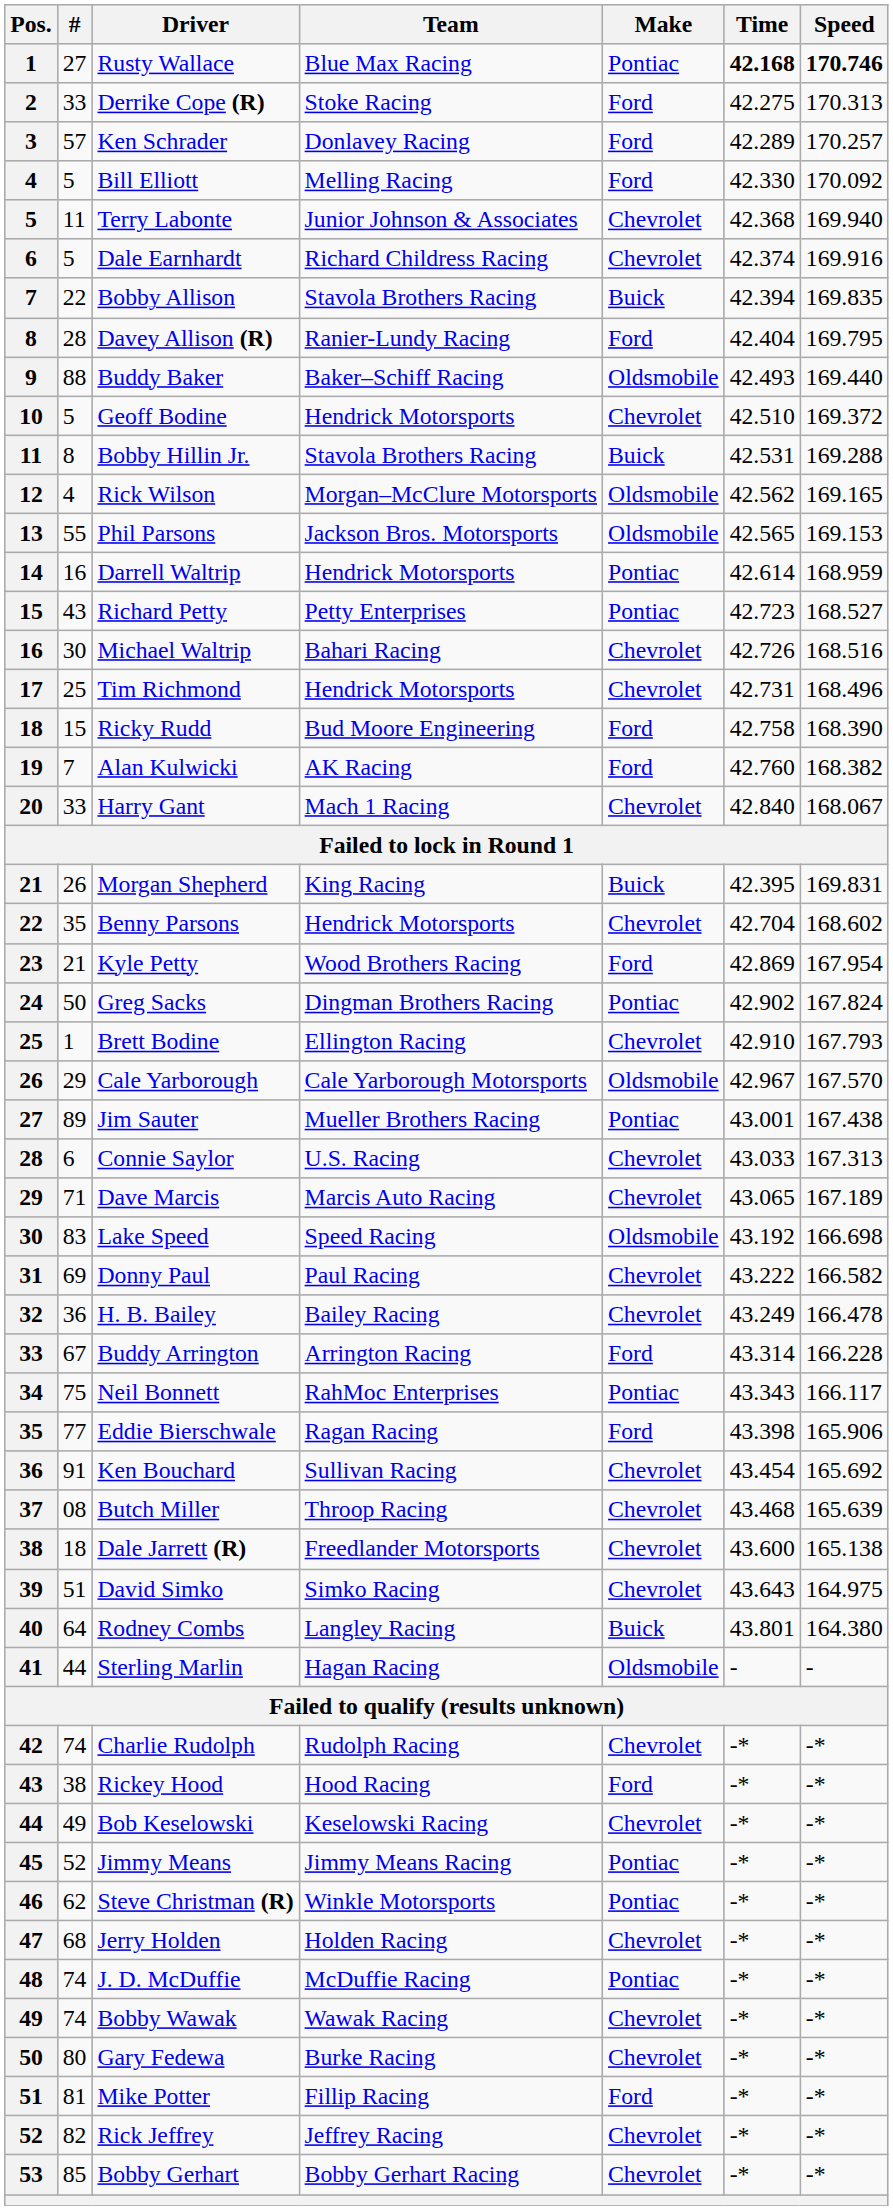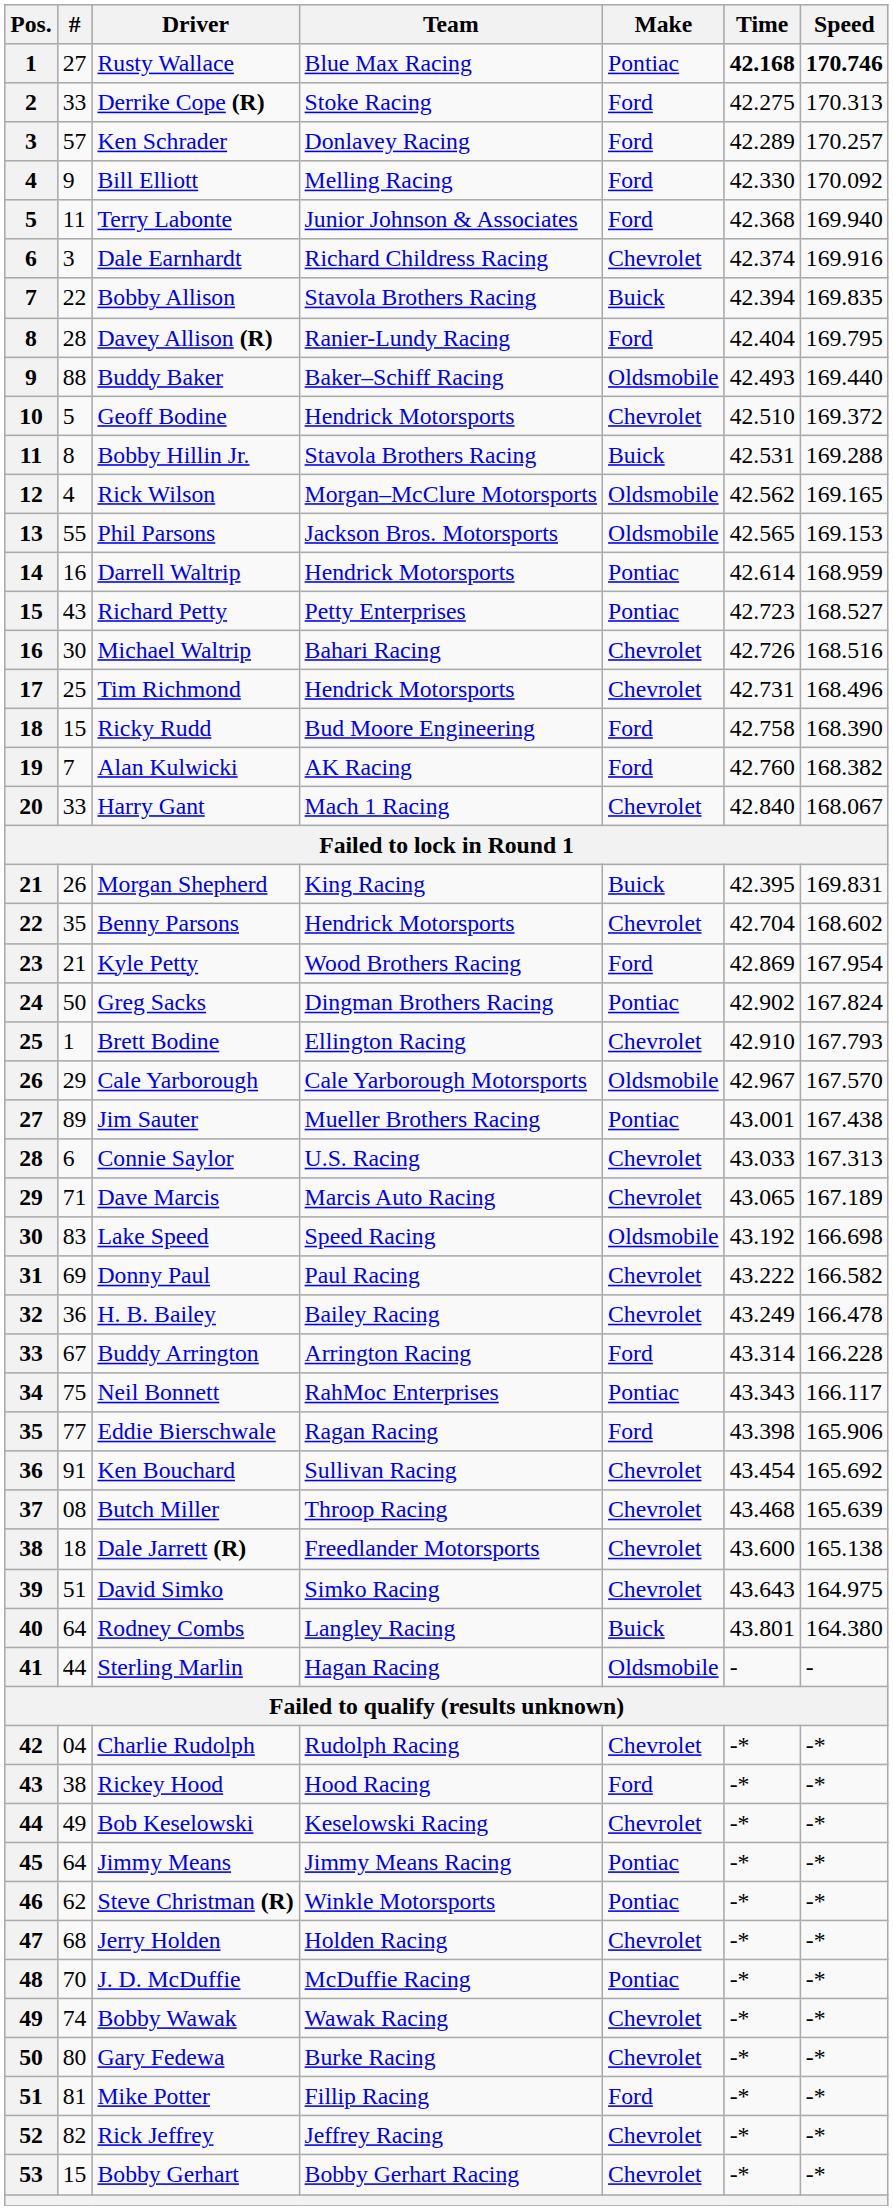 <table class="wikitable" style="font-size:95%">
 <tr>
 <th>Pos.</th>
 <th>#</th>
 <th>Driver</th>
 <th>Team</th>
 <th>Make</th>
 <th>Time</th>
 <th>Speed</th>
 </tr>
 <tr>
 <th>1</th>
 <td>27</td>
 <td><a href='#'>Rusty Wallace</a></td>
 <td><a href='#'>Blue Max Racing</a></td>
 <td><a href='#'>Pontiac</a></td>
 <td><strong>42.168</strong></td>
 <td><strong>170.746</strong></td>
 </tr>
 <tr>
 <th>2</th>
 <td>33</td>
 <td><a href='#'>Derrike Cope</a> <strong>(R)</strong></td>
 <td><a href='#'>Stoke Racing</a></td>
 <td><a href='#'>Ford</a></td>
 <td>42.275</td>
 <td>170.313</td>
 </tr>
 <tr>
 <th>3</th>
 <td>57</td>
 <td><a href='#'>Ken Schrader</a></td>
 <td><a href='#'>Donlavey Racing</a></td>
 <td><a href='#'>Ford</a></td>
 <td>42.289</td>
 <td>170.257</td>
 </tr>
 <tr>
 <th>4</th>
-<td>5</td>
+<td>9</td>
 <td><a href='#'>Bill Elliott</a></td>
 <td><a href='#'>Melling Racing</a></td>
 <td><a href='#'>Ford</a></td>
 <td>42.330</td>
 <td>170.092</td>
 </tr>
 <tr>
 <th>5</th>
 <td>11</td>
 <td><a href='#'>Terry Labonte</a></td>
 <td><a href='#'>Junior Johnson & Associates</a></td>
-<td><a href='#'>Chevrolet</a></td>
+<td><a href='#'>Ford</a></td>
 <td>42.368</td>
 <td>169.940</td>
 </tr>
 <tr>
 <th>6</th>
-<td>5</td>
+<td>3</td>
 <td><a href='#'>Dale Earnhardt</a></td>
 <td><a href='#'>Richard Childress Racing</a></td>
 <td><a href='#'>Chevrolet</a></td>
 <td>42.374</td>
 <td>169.916</td>
 </tr>
 <tr>
 <th>7</th>
 <td>22</td>
 <td><a href='#'>Bobby Allison</a></td>
 <td><a href='#'>Stavola Brothers Racing</a></td>
 <td><a href='#'>Buick</a></td>
 <td>42.394</td>
 <td>169.835</td>
 </tr>
 <tr>
 <th>8</th>
 <td>28</td>
 <td><a href='#'>Davey Allison</a> <strong>(R)</strong></td>
 <td><a href='#'>Ranier-Lundy Racing</a></td>
 <td><a href='#'>Ford</a></td>
 <td>42.404</td>
 <td>169.795</td>
 </tr>
 <tr>
 <th>9</th>
 <td>88</td>
 <td><a href='#'>Buddy Baker</a></td>
 <td><a href='#'>Baker–Schiff Racing</a></td>
 <td><a href='#'>Oldsmobile</a></td>
 <td>42.493</td>
 <td>169.440</td>
 </tr>
 <tr>
 <th>10</th>
 <td>5</td>
 <td><a href='#'>Geoff Bodine</a></td>
 <td><a href='#'>Hendrick Motorsports</a></td>
 <td><a href='#'>Chevrolet</a></td>
 <td>42.510</td>
 <td>169.372</td>
 </tr>
 <tr>
 <th>11</th>
 <td>8</td>
 <td><a href='#'>Bobby Hillin Jr.</a></td>
 <td><a href='#'>Stavola Brothers Racing</a></td>
 <td><a href='#'>Buick</a></td>
 <td>42.531</td>
 <td>169.288</td>
 </tr>
 <tr>
 <th>12</th>
 <td>4</td>
 <td><a href='#'>Rick Wilson</a></td>
 <td><a href='#'>Morgan–McClure Motorsports</a></td>
 <td><a href='#'>Oldsmobile</a></td>
 <td>42.562</td>
 <td>169.165</td>
 </tr>
 <tr>
 <th>13</th>
 <td>55</td>
 <td><a href='#'>Phil Parsons</a></td>
 <td><a href='#'>Jackson Bros. Motorsports</a></td>
 <td><a href='#'>Oldsmobile</a></td>
 <td>42.565</td>
 <td>169.153</td>
 </tr>
 <tr>
 <th>14</th>
 <td>16</td>
 <td><a href='#'>Darrell Waltrip</a></td>
 <td><a href='#'>Hendrick Motorsports</a></td>
 <td><a href='#'>Pontiac</a></td>
 <td>42.614</td>
 <td>168.959</td>
 </tr>
 <tr>
 <th>15</th>
 <td>43</td>
 <td><a href='#'>Richard Petty</a></td>
 <td><a href='#'>Petty Enterprises</a></td>
 <td><a href='#'>Pontiac</a></td>
 <td>42.723</td>
 <td>168.527</td>
 </tr>
 <tr>
 <th>16</th>
 <td>30</td>
 <td><a href='#'>Michael Waltrip</a></td>
 <td><a href='#'>Bahari Racing</a></td>
 <td><a href='#'>Chevrolet</a></td>
 <td>42.726</td>
 <td>168.516</td>
 </tr>
 <tr>
 <th>17</th>
 <td>25</td>
 <td><a href='#'>Tim Richmond</a></td>
 <td><a href='#'>Hendrick Motorsports</a></td>
 <td><a href='#'>Chevrolet</a></td>
 <td>42.731</td>
 <td>168.496</td>
 </tr>
 <tr>
 <th>18</th>
 <td>15</td>
 <td><a href='#'>Ricky Rudd</a></td>
 <td><a href='#'>Bud Moore Engineering</a></td>
 <td><a href='#'>Ford</a></td>
 <td>42.758</td>
 <td>168.390</td>
 </tr>
 <tr>
 <th>19</th>
 <td>7</td>
 <td><a href='#'>Alan Kulwicki</a></td>
 <td><a href='#'>AK Racing</a></td>
 <td><a href='#'>Ford</a></td>
 <td>42.760</td>
 <td>168.382</td>
 </tr>
 <tr>
 <th>20</th>
 <td>33</td>
 <td><a href='#'>Harry Gant</a></td>
 <td><a href='#'>Mach 1 Racing</a></td>
 <td><a href='#'>Chevrolet</a></td>
 <td>42.840</td>
 <td>168.067</td>
 </tr>
 <tr>
 <th colspan="7">Failed to lock in Round 1</th>
 </tr>
 <tr>
 <th>21</th>
 <td>26</td>
 <td><a href='#'>Morgan Shepherd</a></td>
 <td><a href='#'>King Racing</a></td>
 <td><a href='#'>Buick</a></td>
 <td>42.395</td>
 <td>169.831</td>
 </tr>
 <tr>
 <th>22</th>
 <td>35</td>
 <td><a href='#'>Benny Parsons</a></td>
 <td><a href='#'>Hendrick Motorsports</a></td>
 <td><a href='#'>Chevrolet</a></td>
 <td>42.704</td>
 <td>168.602</td>
 </tr>
 <tr>
 <th>23</th>
 <td>21</td>
 <td><a href='#'>Kyle Petty</a></td>
 <td><a href='#'>Wood Brothers Racing</a></td>
 <td><a href='#'>Ford</a></td>
 <td>42.869</td>
 <td>167.954</td>
 </tr>
 <tr>
 <th>24</th>
 <td>50</td>
 <td><a href='#'>Greg Sacks</a></td>
 <td><a href='#'>Dingman Brothers Racing</a></td>
 <td><a href='#'>Pontiac</a></td>
 <td>42.902</td>
 <td>167.824</td>
 </tr>
 <tr>
 <th>25</th>
 <td>1</td>
 <td><a href='#'>Brett Bodine</a></td>
 <td><a href='#'>Ellington Racing</a></td>
 <td><a href='#'>Chevrolet</a></td>
 <td>42.910</td>
 <td>167.793</td>
 </tr>
 <tr>
 <th>26</th>
 <td>29</td>
 <td><a href='#'>Cale Yarborough</a></td>
 <td><a href='#'>Cale Yarborough Motorsports</a></td>
 <td><a href='#'>Oldsmobile</a></td>
 <td>42.967</td>
 <td>167.570</td>
 </tr>
 <tr>
 <th>27</th>
 <td>89</td>
 <td><a href='#'>Jim Sauter</a></td>
 <td><a href='#'>Mueller Brothers Racing</a></td>
 <td><a href='#'>Pontiac</a></td>
 <td>43.001</td>
 <td>167.438</td>
 </tr>
 <tr>
 <th>28</th>
 <td>6</td>
 <td><a href='#'>Connie Saylor</a></td>
 <td><a href='#'>U.S. Racing</a></td>
 <td><a href='#'>Chevrolet</a></td>
 <td>43.033</td>
 <td>167.313</td>
 </tr>
 <tr>
 <th>29</th>
 <td>71</td>
 <td><a href='#'>Dave Marcis</a></td>
 <td><a href='#'>Marcis Auto Racing</a></td>
 <td><a href='#'>Chevrolet</a></td>
 <td>43.065</td>
 <td>167.189</td>
 </tr>
 <tr>
 <th>30</th>
 <td>83</td>
 <td><a href='#'>Lake Speed</a></td>
 <td><a href='#'>Speed Racing</a></td>
 <td><a href='#'>Oldsmobile</a></td>
 <td>43.192</td>
 <td>166.698</td>
 </tr>
 <tr>
 <th>31</th>
 <td>69</td>
 <td><a href='#'>Donny Paul</a></td>
 <td><a href='#'>Paul Racing</a></td>
 <td><a href='#'>Chevrolet</a></td>
 <td>43.222</td>
 <td>166.582</td>
 </tr>
 <tr>
 <th>32</th>
 <td>36</td>
 <td><a href='#'>H. B. Bailey</a></td>
 <td><a href='#'>Bailey Racing</a></td>
 <td><a href='#'>Chevrolet</a></td>
 <td>43.249</td>
 <td>166.478</td>
 </tr>
 <tr>
 <th>33</th>
 <td>67</td>
 <td><a href='#'>Buddy Arrington</a></td>
 <td><a href='#'>Arrington Racing</a></td>
 <td><a href='#'>Ford</a></td>
 <td>43.314</td>
 <td>166.228</td>
 </tr>
 <tr>
 <th>34</th>
 <td>75</td>
 <td><a href='#'>Neil Bonnett</a></td>
 <td><a href='#'>RahMoc Enterprises</a></td>
 <td><a href='#'>Pontiac</a></td>
 <td>43.343</td>
 <td>166.117</td>
 </tr>
 <tr>
 <th>35</th>
 <td>77</td>
 <td><a href='#'>Eddie Bierschwale</a></td>
 <td><a href='#'>Ragan Racing</a></td>
 <td><a href='#'>Ford</a></td>
 <td>43.398</td>
 <td>165.906</td>
 </tr>
 <tr>
 <th>36</th>
 <td>91</td>
 <td><a href='#'>Ken Bouchard</a></td>
 <td><a href='#'>Sullivan Racing</a></td>
 <td><a href='#'>Chevrolet</a></td>
 <td>43.454</td>
 <td>165.692</td>
 </tr>
 <tr>
 <th>37</th>
 <td>08</td>
 <td><a href='#'>Butch Miller</a></td>
 <td><a href='#'>Throop Racing</a></td>
 <td><a href='#'>Chevrolet</a></td>
 <td>43.468</td>
 <td>165.639</td>
 </tr>
 <tr>
 <th>38</th>
 <td>18</td>
 <td><a href='#'>Dale Jarrett</a> <strong>(R)</strong></td>
 <td><a href='#'>Freedlander Motorsports</a></td>
 <td><a href='#'>Chevrolet</a></td>
 <td>43.600</td>
 <td>165.138</td>
 </tr>
 <tr>
 <th>39</th>
 <td>51</td>
 <td><a href='#'>David Simko</a></td>
 <td><a href='#'>Simko Racing</a></td>
 <td><a href='#'>Chevrolet</a></td>
 <td>43.643</td>
 <td>164.975</td>
 </tr>
 <tr>
 <th>40</th>
 <td>64</td>
 <td><a href='#'>Rodney Combs</a></td>
 <td><a href='#'>Langley Racing</a></td>
 <td><a href='#'>Buick</a></td>
 <td>43.801</td>
 <td>164.380</td>
 </tr>
 <tr>
 <th>41</th>
 <td>44</td>
 <td><a href='#'>Sterling Marlin</a></td>
 <td><a href='#'>Hagan Racing</a></td>
 <td><a href='#'>Oldsmobile</a></td>
 <td>-</td>
 <td>-</td>
 </tr>
 <tr>
 <th colspan="7">Failed to qualify (results unknown)</th>
 </tr>
 <tr>
 <th>42</th>
-<td>74</td>
+<td>04</td>
 <td><a href='#'>Charlie Rudolph</a></td>
 <td><a href='#'>Rudolph Racing</a></td>
 <td><a href='#'>Chevrolet</a></td>
 <td>-*</td>
 <td>-*</td>
 </tr>
 <tr>
 <th>43</th>
 <td>38</td>
 <td><a href='#'>Rickey Hood</a></td>
 <td><a href='#'>Hood Racing</a></td>
 <td><a href='#'>Ford</a></td>
 <td>-*</td>
 <td>-*</td>
 </tr>
 <tr>
 <th>44</th>
 <td>49</td>
 <td><a href='#'>Bob Keselowski</a></td>
 <td><a href='#'>Keselowski Racing</a></td>
 <td><a href='#'>Chevrolet</a></td>
 <td>-*</td>
 <td>-*</td>
 </tr>
 <tr>
 <th>45</th>
-<td>52</td>
+<td>64</td>
 <td><a href='#'>Jimmy Means</a></td>
 <td><a href='#'>Jimmy Means Racing</a></td>
 <td><a href='#'>Pontiac</a></td>
 <td>-*</td>
 <td>-*</td>
 </tr>
 <tr>
 <th>46</th>
 <td>62</td>
 <td><a href='#'>Steve Christman</a> <strong>(R)</strong></td>
 <td><a href='#'>Winkle Motorsports</a></td>
 <td><a href='#'>Pontiac</a></td>
 <td>-*</td>
 <td>-*</td>
 </tr>
 <tr>
 <th>47</th>
 <td>68</td>
 <td><a href='#'>Jerry Holden</a></td>
 <td><a href='#'>Holden Racing</a></td>
 <td><a href='#'>Chevrolet</a></td>
 <td>-*</td>
 <td>-*</td>
 </tr>
 <tr>
 <th>48</th>
-<td>74</td>
+<td>70</td>
 <td><a href='#'>J. D. McDuffie</a></td>
 <td><a href='#'>McDuffie Racing</a></td>
 <td><a href='#'>Pontiac</a></td>
 <td>-*</td>
 <td>-*</td>
 </tr>
 <tr>
 <th>49</th>
 <td>74</td>
 <td><a href='#'>Bobby Wawak</a></td>
 <td><a href='#'>Wawak Racing</a></td>
 <td><a href='#'>Chevrolet</a></td>
 <td>-*</td>
 <td>-*</td>
 </tr>
 <tr>
 <th>50</th>
 <td>80</td>
 <td><a href='#'>Gary Fedewa</a></td>
 <td><a href='#'>Burke Racing</a></td>
 <td><a href='#'>Chevrolet</a></td>
 <td>-*</td>
 <td>-*</td>
 </tr>
 <tr>
 <th>51</th>
 <td>81</td>
 <td><a href='#'>Mike Potter</a></td>
 <td><a href='#'>Fillip Racing</a></td>
 <td><a href='#'>Ford</a></td>
 <td>-*</td>
 <td>-*</td>
 </tr>
 <tr>
 <th>52</th>
 <td>82</td>
 <td><a href='#'>Rick Jeffrey</a></td>
 <td><a href='#'>Jeffrey Racing</a></td>
 <td><a href='#'>Chevrolet</a></td>
 <td>-*</td>
 <td>-*</td>
 </tr>
 <tr>
 <th>53</th>
-<td>85</td>
+<td>15</td>
 <td><a href='#'>Bobby Gerhart</a></td>
 <td><a href='#'>Bobby Gerhart Racing</a></td>
 <td><a href='#'>Chevrolet</a></td>
 <td>-*</td>
 <td>-*</td>
 </tr>
 <tr>
 <th colspan="7"></th>
 </tr>
 </table>
